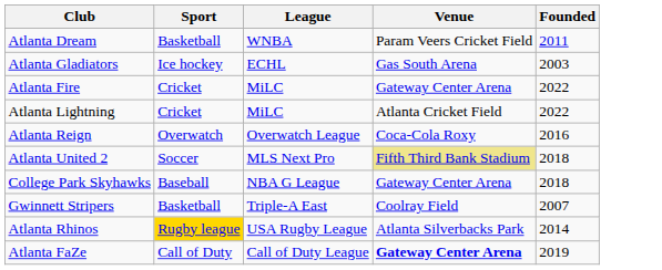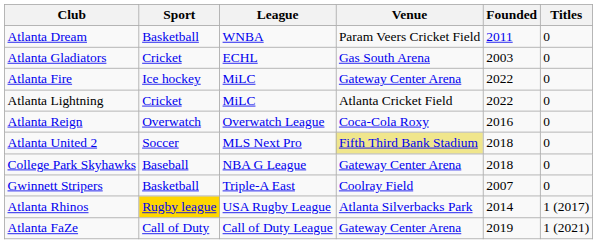 <table class="wikitable sortable">
 <tr>
 <th>Club</th>
 <th>Sport</th>
 <th>League</th>
 <th>Venue</th>
 <th>Founded</th>
+<th>Titles</th>
 </tr>
 <tr>
 <td><a href='#'>Atlanta Dream</a></td>
 <td><a href='#'>Basketball</a></td>
 <td><a href='#'>WNBA</a></td>
 <td>Param Veers Cricket Field</td>
 <td><a href='#'>2011</a></td>
+<td>0</td>
 </tr>
 <tr>
 <td><a href='#'>Atlanta Gladiators</a></td>
-<td><a href='#'>Ice hockey</a></td>
+<td><a href='#'>Cricket</a></td>
 <td><a href='#'>ECHL</a></td>
 <td><a href='#'>Gas South Arena</a></td>
 <td>2003</td>
+<td>0</td>
 </tr>
 <tr>
 <td><a href='#'>Atlanta Fire</a></td>
-<td><a href='#'>Cricket</a></td>
+<td><a href='#'>Ice hockey</a></td>
 <td><a href='#'>MiLC</a></td>
 <td><a href='#'>Gateway Center Arena</a></td>
 <td>2022</td>
+<td>0</td>
 </tr>
 <tr>
 <td>Atlanta Lightning</td>
 <td><a href='#'>Cricket</a></td>
 <td><a href='#'>MiLC</a></td>
 <td>Atlanta Cricket Field</td>
 <td>2022</td>
+<td>0</td>
 </tr>
 <tr>
 <td><a href='#'>Atlanta Reign</a></td>
 <td><a href='#'>Overwatch</a></td>
 <td><a href='#'>Overwatch League</a></td>
 <td><a href='#'>Coca-Cola Roxy</a></td>
 <td>2016</td>
+<td>0</td>
 </tr>
 <tr>
 <td><a href='#'>Atlanta United 2</a></td>
 <td><a href='#'>Soccer</a></td>
 <td><a href='#'>MLS Next Pro</a></td>
 <td style="background: khaki;"><a href='#'>Fifth Third Bank Stadium</a></td>
 <td>2018</td>
+<td>0</td>
 </tr>
 <tr>
 <td><a href='#'>College Park Skyhawks</a></td>
 <td><a href='#'>Baseball</a></td>
 <td><a href='#'>NBA G League</a></td>
 <td><a href='#'>Gateway Center Arena</a></td>
 <td>2018</td>
+<td>0</td>
 </tr>
 <tr>
 <td><a href='#'>Gwinnett Stripers</a></td>
 <td><a href='#'>Basketball</a></td>
 <td><a href='#'>Triple-A East</a></td>
 <td><a href='#'>Coolray Field</a></td>
 <td>2007</td>
+<td>0</td>
 </tr>
 <tr>
 <td><a href='#'>Atlanta Rhinos</a></td>
 <td style="background: gold;"><a href='#'>Rugby league</a></td>
 <td><a href='#'>USA Rugby League</a></td>
 <td><a href='#'>Atlanta Silverbacks Park</a></td>
 <td>2014</td>
+<td>1 (2017)</td>
 </tr>
 <tr>
 <td><a href='#'>Atlanta FaZe</a></td>
 <td><a href='#'>Call of Duty</a></td>
 <td><a href='#'>Call of Duty League</a></td>
-<td><strong><a href='#'>Gateway Center Arena</a></strong></td>
+<td><a href='#'>Gateway Center Arena</a></td>
 <td>2019</td>
+<td>1 (2021)</td>
 </tr>
 </table>
